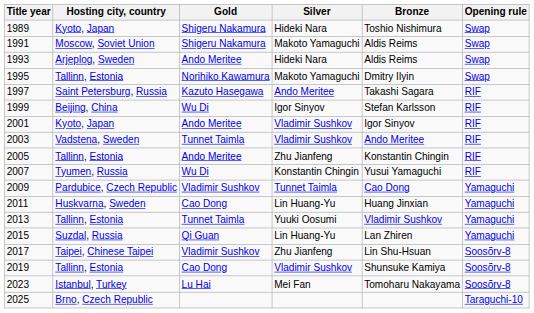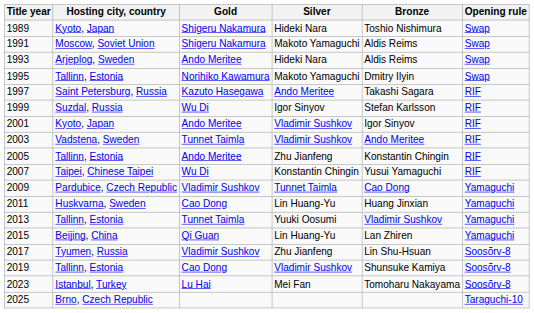 <table class="wikitable">
 <tr>
 <th>Title year</th>
 <th>Hosting city, country</th>
 <th>Gold</th>
 <th>Silver</th>
 <th>Bronze</th>
 <th>Opening rule</th>
 </tr>
 <tr>
 <td>1989</td>
 <td> <a href='#'>Kyoto</a>, <a href='#'>Japan</a></td>
 <td> <a href='#'>Shigeru Nakamura</a></td>
 <td> Hideki Nara</td>
 <td> Toshio Nishimura</td>
 <td><a href='#'>Swap</a></td>
 </tr>
 <tr>
 <td>1991</td>
 <td> <a href='#'>Moscow</a>, <a href='#'>Soviet Union</a></td>
 <td> <a href='#'>Shigeru Nakamura</a></td>
 <td> Makoto Yamaguchi</td>
 <td> Aldis Reims</td>
 <td><a href='#'>Swap</a></td>
 </tr>
 <tr>
 <td>1993</td>
 <td> <a href='#'>Arjeplog</a>, <a href='#'>Sweden</a></td>
 <td> <a href='#'>Ando Meritee</a></td>
 <td> Hideki Nara</td>
 <td> Aldis Reims</td>
 <td><a href='#'>Swap</a></td>
 </tr>
 <tr>
 <td>1995</td>
 <td> <a href='#'>Tallinn</a>, <a href='#'>Estonia</a></td>
 <td> <a href='#'>Norihiko Kawamura</a></td>
 <td> Makoto Yamaguchi</td>
 <td> Dmitry Ilyin</td>
 <td><a href='#'>Swap</a></td>
 </tr>
 <tr>
 <td>1997</td>
 <td> <a href='#'>Saint Petersburg</a>, <a href='#'>Russia</a></td>
 <td> <a href='#'>Kazuto Hasegawa</a></td>
 <td> <a href='#'>Ando Meritee</a></td>
 <td> Takashi Sagara</td>
 <td><a href='#'>RIF</a></td>
 </tr>
 <tr>
 <td>1999</td>
-<td> <a href='#'>Beijing</a>, <a href='#'>China</a></td>
+<td> <a href='#'>Suzdal</a>, <a href='#'>Russia</a></td>
 <td> <a href='#'>Wu Di</a></td>
 <td> Igor Sinyov</td>
 <td> Stefan Karlsson</td>
 <td><a href='#'>RIF</a></td>
 </tr>
 <tr>
 <td>2001</td>
 <td> <a href='#'>Kyoto</a>, <a href='#'>Japan</a></td>
 <td> <a href='#'>Ando Meritee</a></td>
 <td> <a href='#'>Vladimir Sushkov</a></td>
 <td> Igor Sinyov</td>
 <td><a href='#'>RIF</a></td>
 </tr>
 <tr>
 <td>2003</td>
 <td> <a href='#'>Vadstena</a>, <a href='#'>Sweden</a></td>
 <td> <a href='#'>Tunnet Taimla</a></td>
 <td> <a href='#'>Vladimir Sushkov</a></td>
 <td> <a href='#'>Ando Meritee</a></td>
 <td><a href='#'>RIF</a></td>
 </tr>
 <tr>
 <td>2005</td>
 <td> <a href='#'>Tallinn</a>, <a href='#'>Estonia</a></td>
 <td> <a href='#'>Ando Meritee</a></td>
 <td> Zhu Jianfeng</td>
 <td> Konstantin Chingin</td>
 <td><a href='#'>RIF</a></td>
 </tr>
 <tr>
 <td>2007</td>
-<td> <a href='#'>Tyumen</a>, <a href='#'>Russia</a></td>
+<td> <a href='#'>Taipei</a>, <a href='#'>Chinese Taipei</a></td>
 <td> <a href='#'>Wu Di</a></td>
 <td> Konstantin Chingin</td>
 <td> Yusui Yamaguchi</td>
 <td><a href='#'>RIF</a></td>
 </tr>
 <tr>
 <td>2009</td>
 <td> <a href='#'>Pardubice</a>, <a href='#'>Czech Republic</a></td>
 <td> <a href='#'>Vladimir Sushkov</a></td>
 <td> <a href='#'>Tunnet Taimla</a></td>
 <td> <a href='#'>Cao Dong</a></td>
 <td><a href='#'>Yamaguchi</a></td>
 </tr>
 <tr>
 <td>2011</td>
 <td> <a href='#'>Huskvarna</a>, <a href='#'>Sweden</a></td>
 <td> <a href='#'>Cao Dong</a></td>
 <td> Lin Huang-Yu</td>
 <td> Huang Jinxian</td>
 <td><a href='#'>Yamaguchi</a></td>
 </tr>
 <tr>
 <td>2013</td>
 <td> <a href='#'>Tallinn</a>, <a href='#'>Estonia</a></td>
 <td> <a href='#'>Tunnet Taimla</a></td>
 <td> Yuuki Oosumi</td>
 <td> <a href='#'>Vladimir Sushkov</a></td>
 <td><a href='#'>Yamaguchi</a></td>
 </tr>
 <tr>
 <td>2015</td>
-<td> <a href='#'>Suzdal</a>, <a href='#'>Russia</a></td>
+<td> <a href='#'>Beijing</a>, <a href='#'>China</a></td>
 <td> <a href='#'>Qi Guan</a></td>
 <td> Lin Huang-Yu</td>
 <td> Lan Zhiren</td>
 <td><a href='#'>Yamaguchi</a></td>
 </tr>
 <tr>
 <td>2017</td>
-<td> <a href='#'>Taipei</a>, <a href='#'>Chinese Taipei</a></td>
+<td> <a href='#'>Tyumen</a>, <a href='#'>Russia</a></td>
 <td> <a href='#'>Vladimir Sushkov</a></td>
 <td> Zhu Jianfeng</td>
 <td> Lin Shu-Hsuan</td>
 <td><a href='#'>Soosõrv-8</a></td>
 </tr>
 <tr>
 <td>2019</td>
 <td> <a href='#'>Tallinn</a>, <a href='#'>Estonia</a></td>
 <td> <a href='#'>Cao Dong</a></td>
 <td> <a href='#'>Vladimir Sushkov</a></td>
 <td> Shunsuke Kamiya</td>
 <td><a href='#'>Soosõrv-8</a></td>
 </tr>
 <tr>
 <td>2023</td>
 <td> <a href='#'>Istanbul</a>, <a href='#'>Turkey</a></td>
 <td> <a href='#'>Lu Hai</a></td>
 <td> Mei Fan</td>
 <td> Tomoharu Nakayama</td>
 <td><a href='#'>Soosõrv-8</a></td>
 </tr>
 <tr>
 <td>2025</td>
 <td> <a href='#'>Brno</a>, <a href='#'>Czech Republic</a></td>
 <td></td>
 <td></td>
 <td></td>
 <td><a href='#'>Taraguchi-10</a></td>
 </tr>
 </table>
